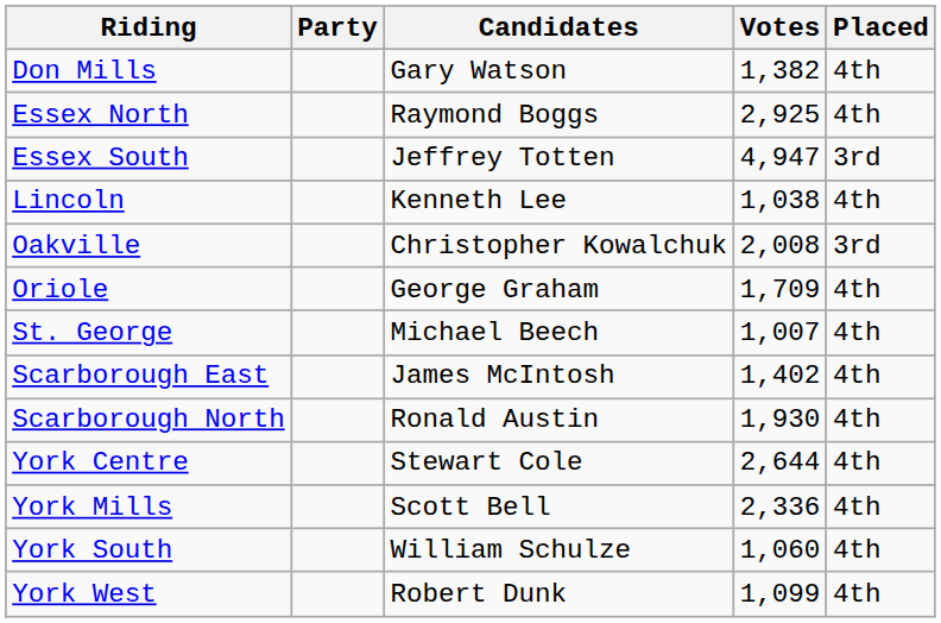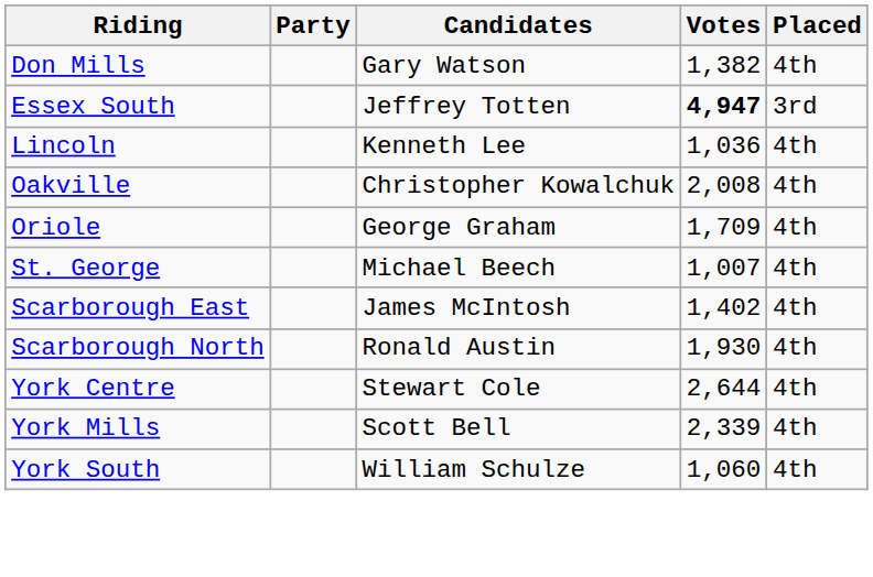 <table class="wikitable">
 <tr>
 <th>Riding</th>
 <th>Party</th>
 <th>Candidates</th>
 <th>Votes</th>
 <th>Placed</th>
 </tr>
 <tr>
 <td><a href='#'>Don Mills</a></td>
 <td></td>
 <td>Gary Watson</td>
 <td>1,382</td>
 <td>4th</td>
 </tr>
 <tr>
-<td><a href='#'>Essex North</a></td>
-<td></td>
-<td>Raymond Boggs</td>
-<td>2,925</td>
-<td>4th</td>
-</tr>
-<tr>
 <td><a href='#'>Essex South</a></td>
 <td></td>
 <td>Jeffrey Totten</td>
-<td>4,947</td>
+<td><strong>4,947</strong></td>
 <td>3rd</td>
 </tr>
 <tr>
 <td><a href='#'>Lincoln</a></td>
 <td></td>
 <td>Kenneth Lee</td>
-<td>1,038</td>
+<td>1,036</td>
 <td>4th</td>
 </tr>
 <tr>
 <td><a href='#'>Oakville</a></td>
 <td></td>
 <td>Christopher Kowalchuk</td>
 <td>2,008</td>
-<td>3rd</td>
+<td>4th</td>
 </tr>
 <tr>
 <td><a href='#'>Oriole</a></td>
 <td></td>
 <td>George Graham</td>
 <td>1,709</td>
 <td>4th</td>
 </tr>
 <tr>
 <td><a href='#'>St. George</a></td>
 <td></td>
 <td>Michael Beech</td>
 <td>1,007</td>
 <td>4th</td>
 </tr>
 <tr>
 <td><a href='#'>Scarborough East</a></td>
 <td></td>
 <td>James McIntosh</td>
 <td>1,402</td>
 <td>4th</td>
 </tr>
 <tr>
 <td><a href='#'>Scarborough North</a></td>
 <td></td>
 <td>Ronald Austin</td>
 <td>1,930</td>
 <td>4th</td>
 </tr>
 <tr>
 <td><a href='#'>York Centre</a></td>
 <td></td>
 <td>Stewart Cole</td>
 <td>2,644</td>
 <td>4th</td>
 </tr>
 <tr>
 <td><a href='#'>York Mills</a></td>
 <td></td>
 <td>Scott Bell</td>
-<td>2,336</td>
+<td>2,339</td>
 <td>4th</td>
 </tr>
 <tr>
 <td><a href='#'>York South</a></td>
 <td></td>
 <td>William Schulze</td>
 <td>1,060</td>
 <td>4th</td>
 </tr>
-<tr>
-<td><a href='#'>York West</a></td>
-<td></td>
-<td>Robert Dunk</td>
-<td>1,099</td>
-<td>4th</td>
-</tr>
 </table>
